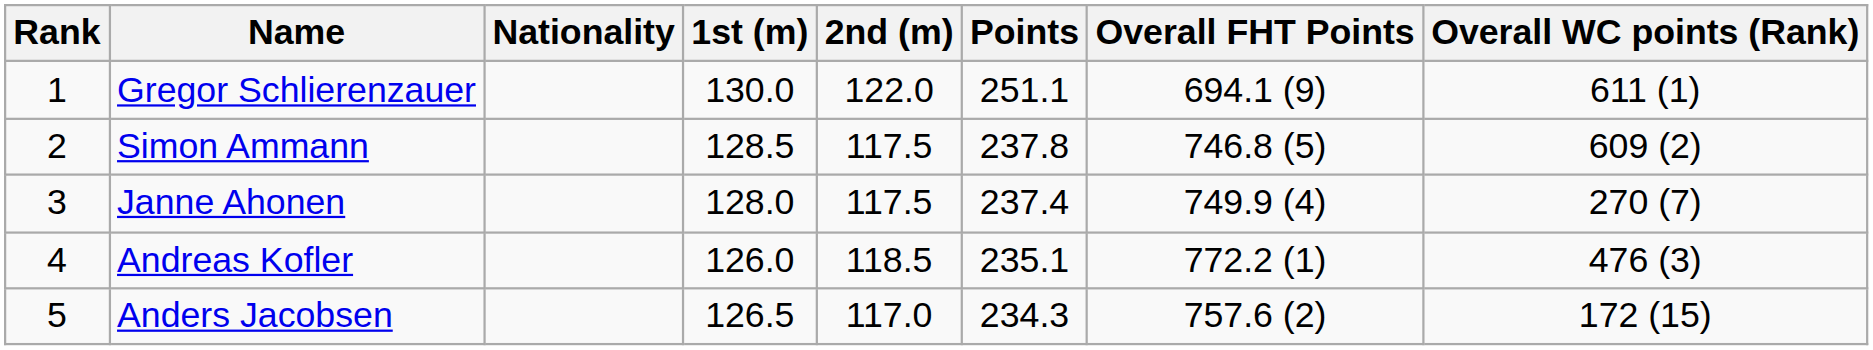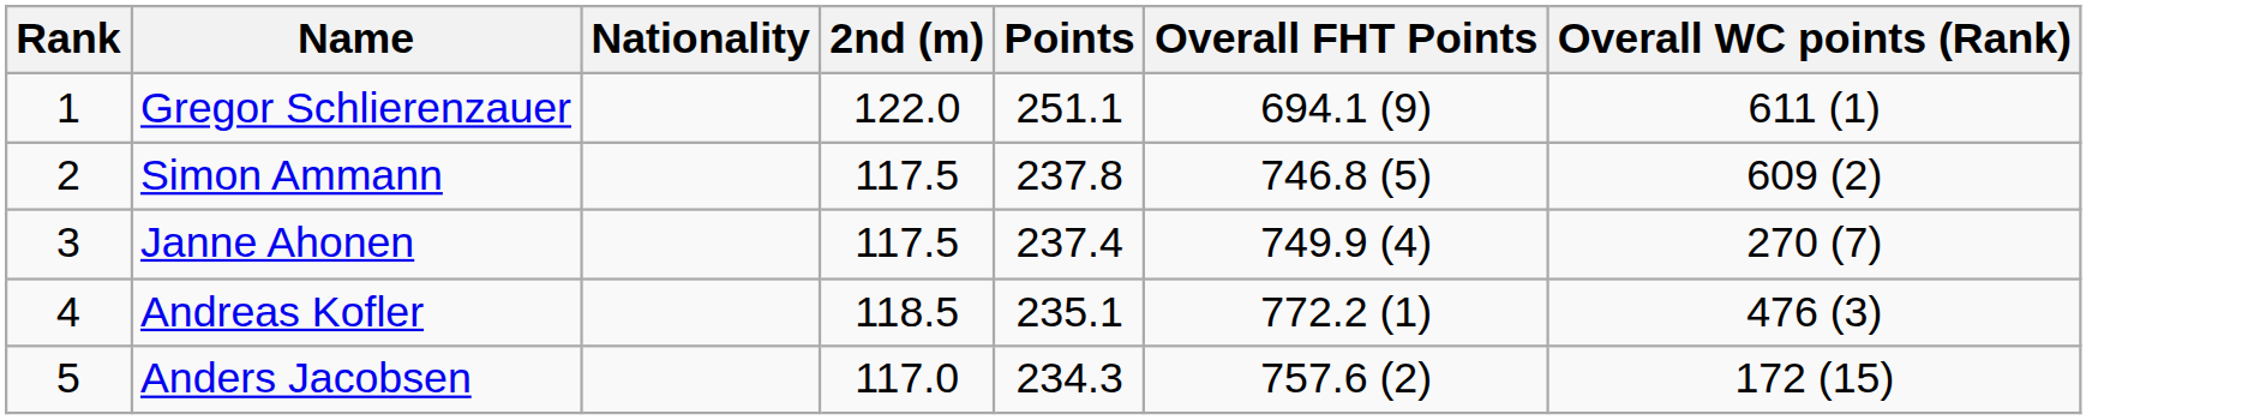 <table class="wikitable">
 <tr>
 <th align=Center>Rank</th>
 <th>Name</th>
 <th>Nationality</th>
-<th align=Center>1st (m)</th>
 <th>2nd (m)</th>
 <th>Points</th>
 <th>Overall FHT Points</th>
 <th>Overall WC points (Rank)</th>
 </tr>
 <tr>
 <td align=center>1</td>
 <td align=left><a href='#'>Gregor Schlierenzauer</a></td>
 <td align=left></td>
-<td align=center>130.0</td>
 <td align=center>122.0</td>
 <td align=center>251.1</td>
 <td align=center>694.1 (9)</td>
 <td align=center>611 (1)</td>
 </tr>
 <tr>
 <td align=center>2</td>
 <td align=left><a href='#'>Simon Ammann</a></td>
 <td align=left></td>
-<td align=center>128.5</td>
 <td align=center>117.5</td>
 <td align=center>237.8</td>
 <td align=center>746.8 (5)</td>
 <td align=center>609 (2)</td>
 </tr>
 <tr>
 <td align=center>3</td>
 <td align=left><a href='#'>Janne Ahonen</a></td>
 <td align=left></td>
-<td align=center>128.0</td>
 <td align=center>117.5</td>
 <td align=center>237.4</td>
 <td align=center>749.9 (4)</td>
 <td align=center>270 (7)</td>
 </tr>
 <tr>
 <td align=center>4</td>
 <td align=left><a href='#'>Andreas Kofler</a></td>
 <td align=left></td>
-<td align=center>126.0</td>
 <td align=center>118.5</td>
 <td align=center>235.1</td>
 <td align=center>772.2 (1)</td>
 <td align=center>476 (3)</td>
 </tr>
 <tr>
 <td align=center>5</td>
 <td align=left><a href='#'>Anders Jacobsen</a></td>
 <td align=left></td>
-<td align=center>126.5</td>
 <td align=center>117.0</td>
 <td align=center>234.3</td>
 <td align=center>757.6 (2)</td>
 <td align=center>172 (15)</td>
 </tr>
 </table>
